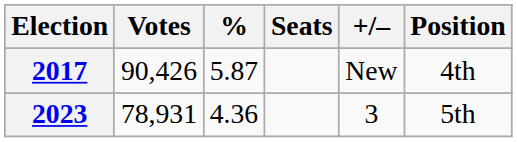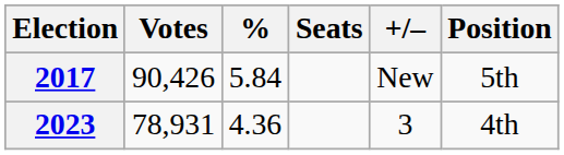 <table class=wikitable style=text-align:center>
 <tr>
 <th><strong>Election</strong></th>
 <th><strong>Votes</strong></th>
 <th><strong>%</strong></th>
 <th><strong>Seats</strong></th>
 <th><strong>+/–</strong></th>
 <th><strong>Position</strong></th>
 </tr>
 <tr>
 <th><a href='#'>2017</a></th>
 <td>90,426</td>
-<td>5.87</td>
+<td>5.84</td>
 <td></td>
 <td>New</td>
-<td> 4th</td>
+<td> 5th</td>
 </tr>
 <tr>
 <th><a href='#'>2023</a></th>
 <td>78,931</td>
 <td>4.36</td>
 <td></td>
 <td> 3</td>
-<td> 5th</td>
+<td> 4th</td>
 </tr>
 </table>
